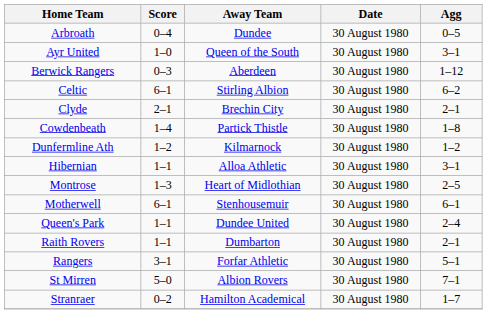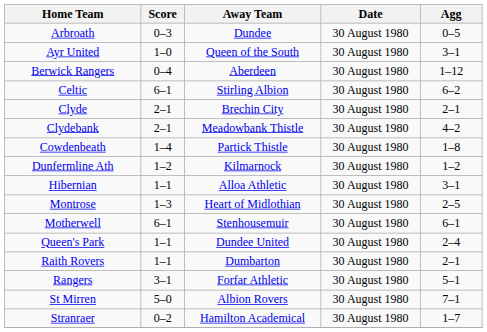 <table class="wikitable" style="text-align:center;">
 <tr>
 <th width=175>Home Team</th>
 <th width=50>Score</th>
 <th width=175>Away Team</th>
 <th width= 125>Date</th>
 <th width= 75>Agg</th>
 </tr>
 <tr>
 <td><a href='#'>Arbroath</a></td>
-<td>0–4</td>
+<td>0–3</td>
 <td><a href='#'>Dundee</a></td>
 <td>30 August 1980</td>
 <td>0–5</td>
 </tr>
 <tr>
 <td><a href='#'>Ayr United</a></td>
 <td>1–0</td>
 <td><a href='#'>Queen of the South</a></td>
 <td>30 August 1980</td>
 <td>3–1</td>
 </tr>
 <tr>
 <td><a href='#'>Berwick Rangers</a></td>
-<td>0–3</td>
+<td>0–4</td>
 <td><a href='#'>Aberdeen</a></td>
 <td>30 August 1980</td>
 <td>1–12</td>
 </tr>
 <tr>
 <td><a href='#'>Celtic</a></td>
 <td>6–1</td>
 <td><a href='#'>Stirling Albion</a></td>
 <td>30 August 1980</td>
 <td>6–2</td>
 </tr>
 <tr>
 <td><a href='#'>Clyde</a></td>
 <td>2–1</td>
 <td><a href='#'>Brechin City</a></td>
 <td>30 August 1980</td>
 <td>2–1</td>
+</tr>
+<tr>
+<td><a href='#'>Clydebank</a></td>
+<td>2–1</td>
+<td><a href='#'>Meadowbank Thistle</a></td>
+<td>30 August 1980</td>
+<td>4–2</td>
 </tr>
 <tr>
 <td><a href='#'>Cowdenbeath</a></td>
 <td>1–4</td>
 <td><a href='#'>Partick Thistle</a></td>
 <td>30 August 1980</td>
 <td>1–8</td>
 </tr>
 <tr>
 <td><a href='#'>Dunfermline Ath</a></td>
 <td>1–2</td>
 <td><a href='#'>Kilmarnock</a></td>
 <td>30 August 1980</td>
 <td>1–2</td>
 </tr>
 <tr>
 <td><a href='#'>Hibernian</a></td>
 <td>1–1</td>
 <td><a href='#'>Alloa Athletic</a></td>
 <td>30 August 1980</td>
 <td>3–1</td>
 </tr>
 <tr>
 <td><a href='#'>Montrose</a></td>
 <td>1–3</td>
 <td><a href='#'>Heart of Midlothian</a></td>
 <td>30 August 1980</td>
 <td>2–5</td>
 </tr>
 <tr>
 <td><a href='#'>Motherwell</a></td>
 <td>6–1</td>
 <td><a href='#'>Stenhousemuir</a></td>
 <td>30 August 1980</td>
 <td>6–1</td>
 </tr>
 <tr>
 <td><a href='#'>Queen's Park</a></td>
 <td>1–1</td>
 <td><a href='#'>Dundee United</a></td>
 <td>30 August 1980</td>
 <td>2–4</td>
 </tr>
 <tr>
 <td><a href='#'>Raith Rovers</a></td>
 <td>1–1</td>
 <td><a href='#'>Dumbarton</a></td>
 <td>30 August 1980</td>
 <td>2–1</td>
 </tr>
 <tr>
 <td><a href='#'>Rangers</a></td>
 <td>3–1</td>
 <td><a href='#'>Forfar Athletic</a></td>
 <td>30 August 1980</td>
 <td>5–1</td>
 </tr>
 <tr>
 <td><a href='#'>St Mirren</a></td>
 <td>5–0</td>
 <td><a href='#'>Albion Rovers</a></td>
 <td>30 August 1980</td>
 <td>7–1</td>
 </tr>
 <tr>
 <td><a href='#'>Stranraer</a></td>
 <td>0–2</td>
 <td><a href='#'>Hamilton Academical</a></td>
 <td>30 August 1980</td>
 <td>1–7</td>
 </tr>
 <tr>
 </tr>
 </table>
